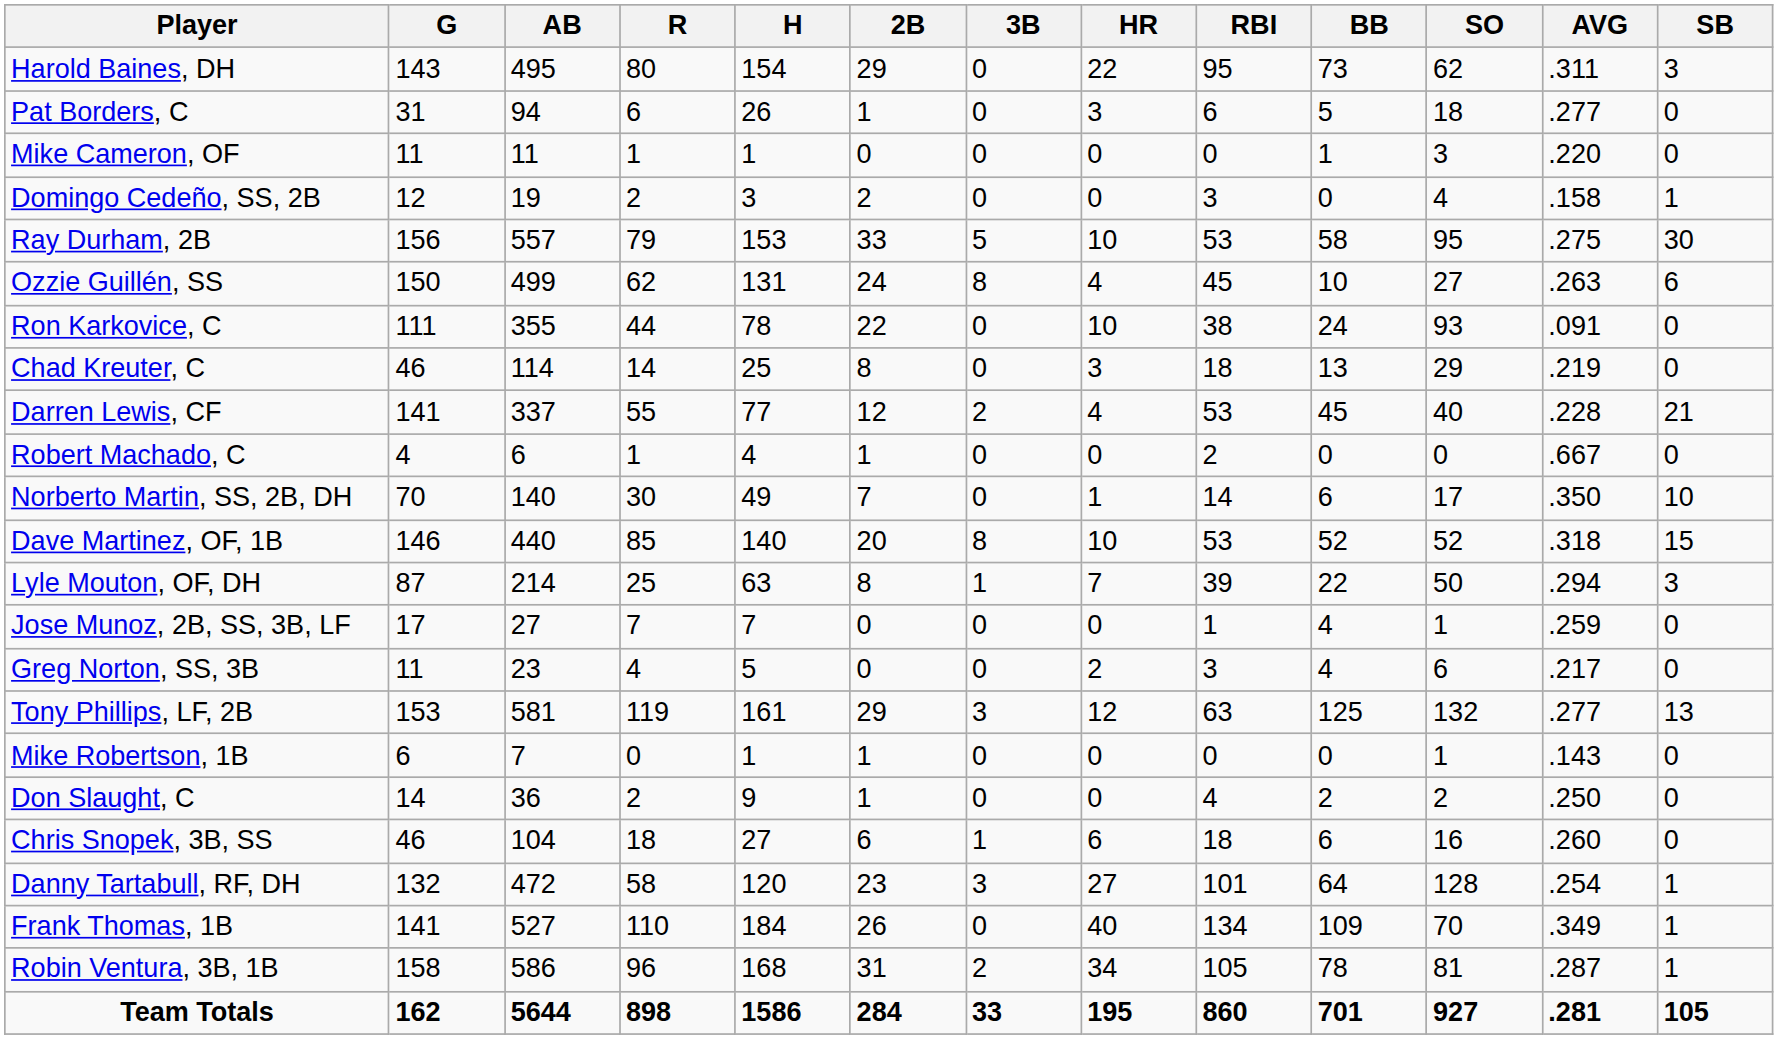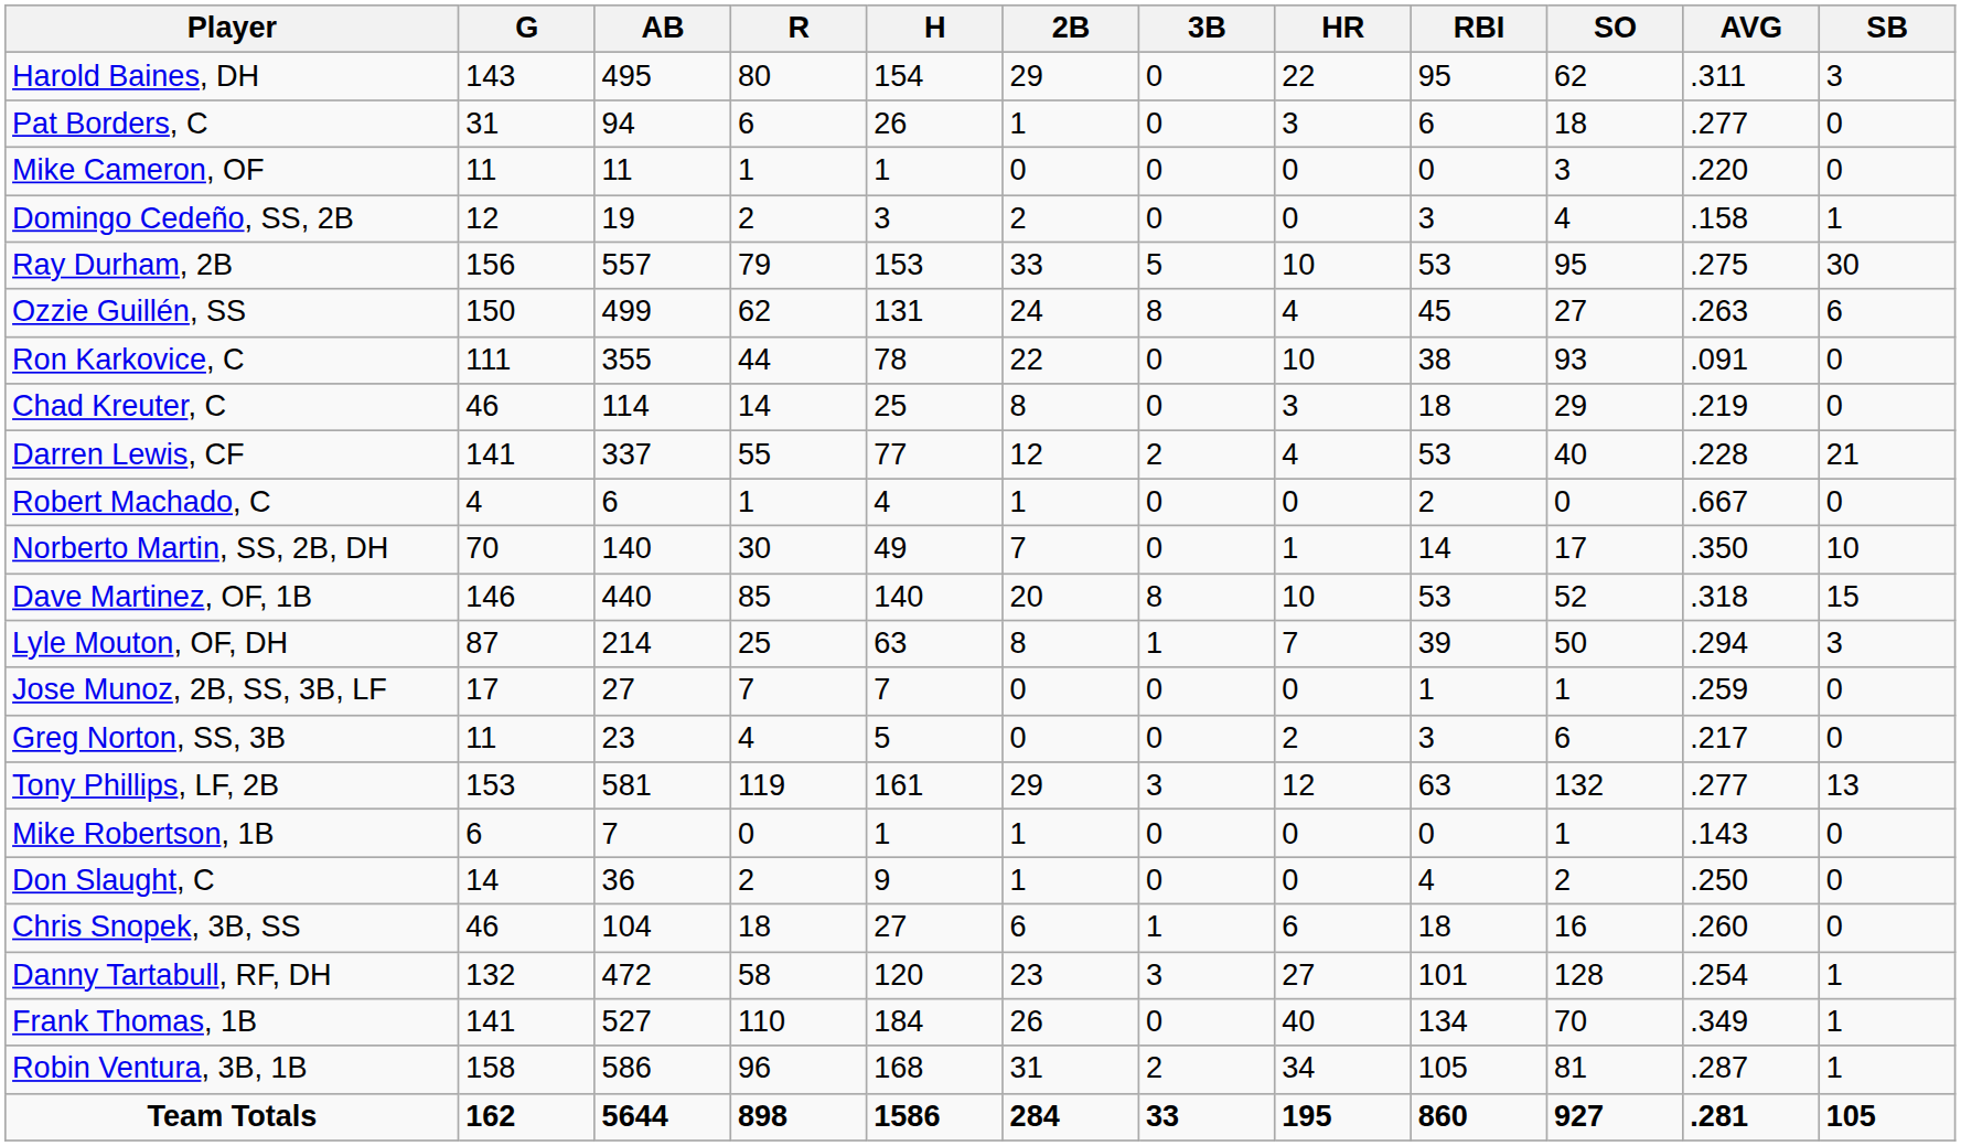 <table class="wikitable sortable">
 <tr>
 <th bgcolor="#DDDDFF" width="20%">Player</th>
 <th bgcolor="#DDDDFF" width="6%">G</th>
 <th bgcolor="#DDDDFF" width="6%">AB</th>
 <th bgcolor="#DDDDFF" width="6%">R</th>
 <th bgcolor="#DDDDFF" width="6%">H</th>
 <th bgcolor="#DDDDFF" width="6%">2B</th>
 <th bgcolor="#DDDDFF" width="6%">3B</th>
 <th bgcolor="#DDDDFF" width="6%">HR</th>
 <th bgcolor="#DDDDFF" width="6%">RBI</th>
-<th bgcolor="#DDDDFF" width="6%">BB</th>
 <th bgcolor="#DDDDFF" width="6%">SO</th>
 <th bgcolor="#DDDDFF" width="6%">AVG</th>
 <th bgcolor="#DDDDFF" width="6%">SB</th>
 </tr>
 <tr>
 <td><a href='#'>Harold Baines</a>, DH</td>
 <td>143</td>
 <td>495</td>
 <td>80</td>
 <td>154</td>
 <td>29</td>
 <td>0</td>
 <td>22</td>
 <td>95</td>
-<td>73</td>
 <td>62</td>
 <td>.311</td>
 <td>3</td>
 </tr>
 <tr>
 <td><a href='#'>Pat Borders</a>, C</td>
 <td>31</td>
 <td>94</td>
 <td>6</td>
 <td>26</td>
 <td>1</td>
 <td>0</td>
 <td>3</td>
 <td>6</td>
-<td>5</td>
 <td>18</td>
 <td>.277</td>
 <td>0</td>
 </tr>
 <tr>
 <td><a href='#'>Mike Cameron</a>, OF</td>
 <td>11</td>
 <td>11</td>
 <td>1</td>
 <td>1</td>
 <td>0</td>
 <td>0</td>
 <td>0</td>
 <td>0</td>
-<td>1</td>
 <td>3</td>
 <td>.220</td>
 <td>0</td>
 </tr>
 <tr>
 <td><a href='#'>Domingo Cedeño</a>, SS, 2B</td>
 <td>12</td>
 <td>19</td>
 <td>2</td>
 <td>3</td>
 <td>2</td>
 <td>0</td>
 <td>0</td>
 <td>3</td>
-<td>0</td>
 <td>4</td>
 <td>.158</td>
 <td>1</td>
 </tr>
 <tr>
 <td><a href='#'>Ray Durham</a>, 2B</td>
 <td>156</td>
 <td>557</td>
 <td>79</td>
 <td>153</td>
 <td>33</td>
 <td>5</td>
 <td>10</td>
 <td>53</td>
-<td>58</td>
 <td>95</td>
 <td>.275</td>
 <td>30</td>
 </tr>
 <tr>
 <td><a href='#'>Ozzie Guillén</a>, SS</td>
 <td>150</td>
 <td>499</td>
 <td>62</td>
 <td>131</td>
 <td>24</td>
 <td>8</td>
 <td>4</td>
 <td>45</td>
-<td>10</td>
 <td>27</td>
 <td>.263</td>
 <td>6</td>
 </tr>
 <tr>
 <td><a href='#'>Ron Karkovice</a>, C</td>
 <td>111</td>
 <td>355</td>
 <td>44</td>
 <td>78</td>
 <td>22</td>
 <td>0</td>
 <td>10</td>
 <td>38</td>
-<td>24</td>
 <td>93</td>
 <td>.091</td>
 <td>0</td>
 </tr>
 <tr>
 <td><a href='#'>Chad Kreuter</a>, C</td>
 <td>46</td>
 <td>114</td>
 <td>14</td>
 <td>25</td>
 <td>8</td>
 <td>0</td>
 <td>3</td>
 <td>18</td>
-<td>13</td>
 <td>29</td>
 <td>.219</td>
 <td>0</td>
 </tr>
 <tr>
 <td><a href='#'>Darren Lewis</a>, CF</td>
 <td>141</td>
 <td>337</td>
 <td>55</td>
 <td>77</td>
 <td>12</td>
 <td>2</td>
 <td>4</td>
 <td>53</td>
-<td>45</td>
 <td>40</td>
 <td>.228</td>
 <td>21</td>
 </tr>
 <tr>
 <td><a href='#'>Robert Machado</a>, C</td>
 <td>4</td>
 <td>6</td>
 <td>1</td>
 <td>4</td>
 <td>1</td>
 <td>0</td>
 <td>0</td>
 <td>2</td>
 <td>0</td>
-<td>0</td>
 <td>.667</td>
 <td>0</td>
 </tr>
 <tr>
 <td><a href='#'>Norberto Martin</a>, SS, 2B, DH</td>
 <td>70</td>
 <td>140</td>
 <td>30</td>
 <td>49</td>
 <td>7</td>
 <td>0</td>
 <td>1</td>
 <td>14</td>
-<td>6</td>
 <td>17</td>
 <td>.350</td>
 <td>10</td>
 </tr>
 <tr>
 <td><a href='#'>Dave Martinez</a>, OF, 1B</td>
 <td>146</td>
 <td>440</td>
 <td>85</td>
 <td>140</td>
 <td>20</td>
 <td>8</td>
 <td>10</td>
 <td>53</td>
 <td>52</td>
-<td>52</td>
 <td>.318</td>
 <td>15</td>
 </tr>
 <tr>
 <td><a href='#'>Lyle Mouton</a>, OF, DH</td>
 <td>87</td>
 <td>214</td>
 <td>25</td>
 <td>63</td>
 <td>8</td>
 <td>1</td>
 <td>7</td>
 <td>39</td>
-<td>22</td>
 <td>50</td>
 <td>.294</td>
 <td>3</td>
 </tr>
 <tr>
 <td><a href='#'>Jose Munoz</a>, 2B, SS, 3B, LF</td>
 <td>17</td>
 <td>27</td>
 <td>7</td>
 <td>7</td>
 <td>0</td>
 <td>0</td>
 <td>0</td>
 <td>1</td>
-<td>4</td>
 <td>1</td>
 <td>.259</td>
 <td>0</td>
 </tr>
 <tr>
 <td><a href='#'>Greg Norton</a>, SS, 3B</td>
 <td>11</td>
 <td>23</td>
 <td>4</td>
 <td>5</td>
 <td>0</td>
 <td>0</td>
 <td>2</td>
 <td>3</td>
-<td>4</td>
 <td>6</td>
 <td>.217</td>
 <td>0</td>
 </tr>
 <tr>
 <td><a href='#'>Tony Phillips</a>, LF, 2B</td>
 <td>153</td>
 <td>581</td>
 <td>119</td>
 <td>161</td>
 <td>29</td>
 <td>3</td>
 <td>12</td>
 <td>63</td>
-<td>125</td>
 <td>132</td>
 <td>.277</td>
 <td>13</td>
 </tr>
 <tr>
 <td><a href='#'>Mike Robertson</a>, 1B</td>
 <td>6</td>
 <td>7</td>
 <td>0</td>
 <td>1</td>
 <td>1</td>
-<td>0</td>
 <td>0</td>
 <td>0</td>
 <td>0</td>
 <td>1</td>
 <td>.143</td>
 <td>0</td>
 </tr>
 <tr>
 <td><a href='#'>Don Slaught</a>, C</td>
 <td>14</td>
 <td>36</td>
 <td>2</td>
 <td>9</td>
 <td>1</td>
 <td>0</td>
 <td>0</td>
 <td>4</td>
 <td>2</td>
-<td>2</td>
 <td>.250</td>
 <td>0</td>
 </tr>
 <tr>
 <td><a href='#'>Chris Snopek</a>, 3B, SS</td>
 <td>46</td>
 <td>104</td>
 <td>18</td>
 <td>27</td>
 <td>6</td>
 <td>1</td>
 <td>6</td>
 <td>18</td>
-<td>6</td>
 <td>16</td>
 <td>.260</td>
 <td>0</td>
 </tr>
 <tr>
 <td><a href='#'>Danny Tartabull</a>, RF, DH</td>
 <td>132</td>
 <td>472</td>
 <td>58</td>
 <td>120</td>
 <td>23</td>
 <td>3</td>
 <td>27</td>
 <td>101</td>
-<td>64</td>
 <td>128</td>
 <td>.254</td>
 <td>1</td>
 </tr>
 <tr>
 <td><a href='#'>Frank Thomas</a>, 1B</td>
 <td>141</td>
 <td>527</td>
 <td>110</td>
 <td>184</td>
 <td>26</td>
 <td>0</td>
 <td>40</td>
 <td>134</td>
-<td>109</td>
 <td>70</td>
 <td>.349</td>
 <td>1</td>
 </tr>
 <tr>
 <td><a href='#'>Robin Ventura</a>, 3B, 1B</td>
 <td>158</td>
 <td>586</td>
 <td>96</td>
 <td>168</td>
 <td>31</td>
 <td>2</td>
 <td>34</td>
 <td>105</td>
-<td>78</td>
 <td>81</td>
 <td>.287</td>
 <td>1</td>
 </tr>
 <tr class="sortbottom">
 <td style="text-align:center"><strong>Team Totals</strong></td>
 <td><strong>162</strong></td>
 <td><strong>5644</strong></td>
 <td><strong>898</strong></td>
 <td><strong>1586</strong></td>
 <td><strong>284</strong></td>
 <td><strong>33</strong></td>
 <td><strong>195</strong></td>
 <td><strong>860</strong></td>
-<td><strong>701</strong></td>
 <td><strong>927</strong></td>
 <td><strong>.281</strong></td>
 <td><strong>105</strong></td>
 </tr>
 </table>
